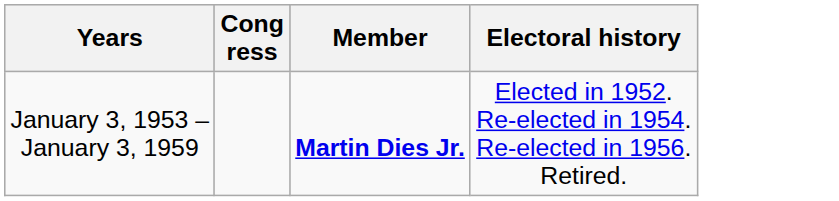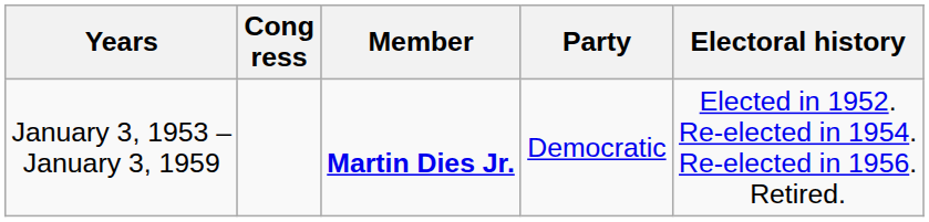 <table class=wikitable style="text-align:center">
 <tr>
 <th>Years</th>
 <th>Cong<br>ress</th>
 <th>Member</th>
+<th>Party</th>
 <th>Electoral history</th>
 </tr>
 <tr style="height:3em">
 <td nowrap>January 3, 1953 –<br>January 3, 1959</td>
 <td></td>
 <td align=left><br><strong><a href='#'>Martin Dies Jr.</a></strong><br></td>
+<td><a href='#'>Democratic</a></td>
 <td><a href='#'>Elected in 1952</a>.<br><a href='#'>Re-elected in 1954</a>.<br><a href='#'>Re-elected in 1956</a>.<br>Retired.</td>
 </tr>
 </table>
